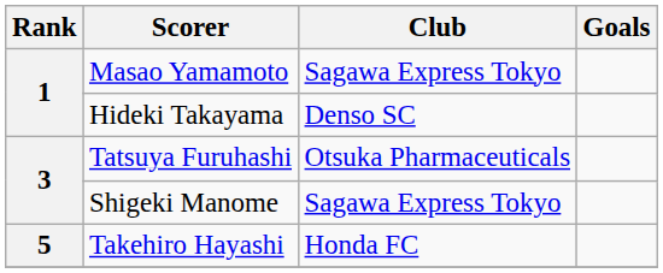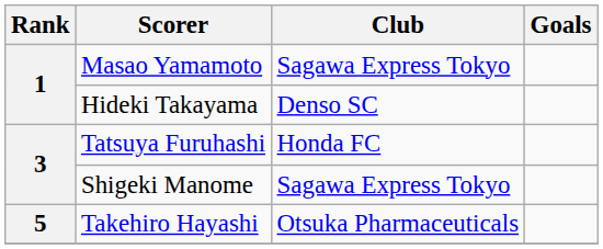 <table class="wikitable">
 <tr>
 <th>Rank</th>
 <th>Scorer</th>
 <th>Club</th>
 <th>Goals</th>
 </tr>
 <tr>
 <th rowspan=2>1</th>
 <td> <a href='#'>Masao Yamamoto</a></td>
 <td><a href='#'>Sagawa Express Tokyo</a></td>
 <td></td>
 </tr>
 <tr>
 <td> Hideki Takayama</td>
 <td><a href='#'>Denso SC</a></td>
 <td></td>
 </tr>
 <tr>
 <th rowspan=2>3</th>
 <td> <a href='#'>Tatsuya Furuhashi</a></td>
-<td><a href='#'>Otsuka Pharmaceuticals</a></td>
+<td><a href='#'>Honda FC</a></td>
 <td></td>
 </tr>
 <tr>
 <td> Shigeki Manome</td>
 <td><a href='#'>Sagawa Express Tokyo</a></td>
 <td></td>
 </tr>
 <tr>
 <th>5</th>
 <td> <a href='#'>Takehiro Hayashi</a></td>
-<td><a href='#'>Honda FC</a></td>
+<td><a href='#'>Otsuka Pharmaceuticals</a></td>
 <td></td>
 </tr>
 <tr>
 </tr>
 </table>
